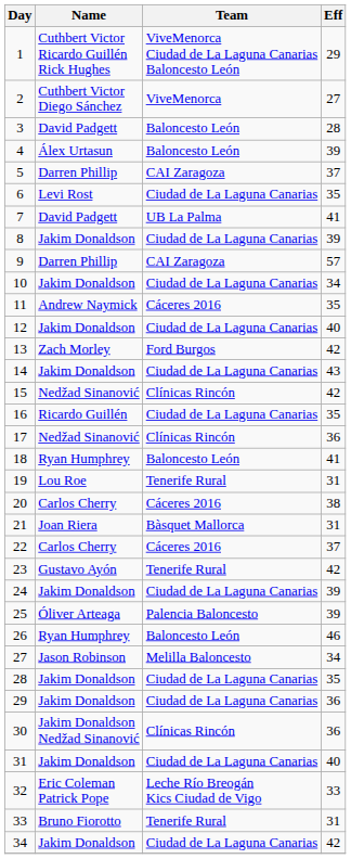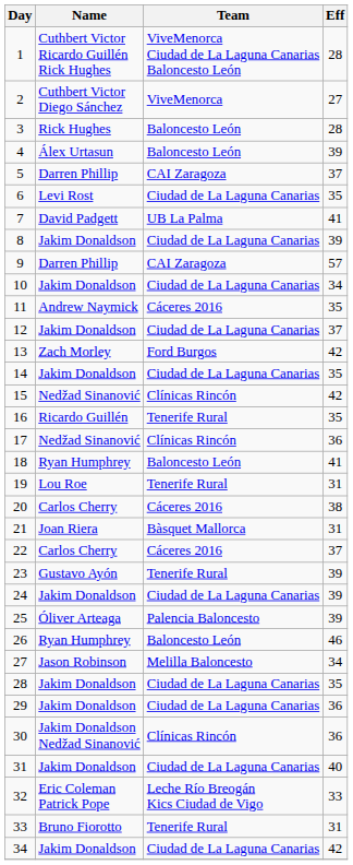 <table class="wikitable">
 <tr>
 <th>Day</th>
 <th>Name</th>
 <th>Team</th>
 <th>Eff</th>
 </tr>
 <tr>
 <td align="center">1</td>
 <td> <a href='#'>Cuthbert Victor</a><br> <a href='#'>Ricardo Guillén</a><br> <a href='#'>Rick Hughes</a></td>
 <td><a href='#'>ViveMenorca</a><br><a href='#'>Ciudad de La Laguna Canarias</a><br><a href='#'>Baloncesto León</a></td>
-<td align="center">29</td>
+<td align="center">28</td>
 </tr>
 <tr>
 <td align="center">2</td>
 <td> <a href='#'>Cuthbert Victor</a><br> <a href='#'>Diego Sánchez</a></td>
 <td><a href='#'>ViveMenorca</a></td>
 <td align="center">27</td>
 </tr>
 <tr>
 <td align="center">3</td>
-<td> <a href='#'>David Padgett</a></td>
+<td> <a href='#'>Rick Hughes</a></td>
 <td><a href='#'>Baloncesto León</a></td>
 <td align="center">28</td>
 </tr>
 <tr>
 <td align="center">4</td>
 <td> <a href='#'>Álex Urtasun</a></td>
 <td><a href='#'>Baloncesto León</a></td>
 <td align="center">39</td>
 </tr>
 <tr>
 <td align="center">5</td>
 <td> <a href='#'>Darren Phillip</a></td>
 <td><a href='#'>CAI Zaragoza</a></td>
 <td align="center">37</td>
 </tr>
 <tr>
 <td align="center">6</td>
 <td> <a href='#'>Levi Rost</a></td>
 <td><a href='#'>Ciudad de La Laguna Canarias</a></td>
 <td align="center">35</td>
 </tr>
 <tr>
 <td align="center">7</td>
 <td> <a href='#'>David Padgett</a></td>
 <td><a href='#'>UB La Palma</a></td>
 <td align="center">41</td>
 </tr>
 <tr>
 <td align="center">8</td>
 <td> <a href='#'>Jakim Donaldson</a></td>
 <td><a href='#'>Ciudad de La Laguna Canarias</a></td>
 <td align="center">39</td>
 </tr>
 <tr>
 <td align="center">9</td>
 <td> <a href='#'>Darren Phillip</a></td>
 <td><a href='#'>CAI Zaragoza</a></td>
 <td align="center">57</td>
 </tr>
 <tr>
 <td align="center">10</td>
 <td> <a href='#'>Jakim Donaldson</a></td>
 <td><a href='#'>Ciudad de La Laguna Canarias</a></td>
 <td align="center">34</td>
 </tr>
 <tr>
 <td align="center">11</td>
 <td> <a href='#'>Andrew Naymick</a></td>
 <td><a href='#'>Cáceres 2016</a></td>
 <td align="center">35</td>
 </tr>
 <tr>
 <td align="center">12</td>
 <td> <a href='#'>Jakim Donaldson</a></td>
 <td><a href='#'>Ciudad de La Laguna Canarias</a></td>
-<td align="center">40</td>
+<td align="center">37</td>
 </tr>
 <tr>
 <td align="center">13</td>
 <td> <a href='#'>Zach Morley</a></td>
 <td><a href='#'>Ford Burgos</a></td>
 <td align="center">42</td>
 </tr>
 <tr>
 <td align="center">14</td>
 <td> <a href='#'>Jakim Donaldson</a></td>
 <td><a href='#'>Ciudad de La Laguna Canarias</a></td>
-<td align="center">43</td>
+<td align="center">35</td>
 </tr>
 <tr>
 <td align="center">15</td>
 <td> <a href='#'>Nedžad Sinanović</a></td>
 <td><a href='#'>Clínicas Rincón</a></td>
 <td align="center">42</td>
 </tr>
 <tr>
 <td align="center">16</td>
 <td> <a href='#'>Ricardo Guillén</a></td>
-<td><a href='#'>Ciudad de La Laguna Canarias</a></td>
+<td><a href='#'>Tenerife Rural</a></td>
 <td align="center">35</td>
 </tr>
 <tr>
 <td align="center">17</td>
 <td> <a href='#'>Nedžad Sinanović</a></td>
 <td><a href='#'>Clínicas Rincón</a></td>
 <td align="center">36</td>
 </tr>
 <tr>
 <td align="center">18</td>
 <td> <a href='#'>Ryan Humphrey</a></td>
 <td><a href='#'>Baloncesto León</a></td>
 <td align="center">41</td>
 </tr>
 <tr>
 <td align="center">19</td>
 <td> <a href='#'>Lou Roe</a></td>
 <td><a href='#'>Tenerife Rural</a></td>
 <td align="center">31</td>
 </tr>
 <tr>
 <td align="center">20</td>
 <td> <a href='#'>Carlos Cherry</a></td>
 <td><a href='#'>Cáceres 2016</a></td>
 <td align="center">38</td>
 </tr>
 <tr>
 <td align="center">21</td>
 <td> <a href='#'>Joan Riera</a></td>
 <td><a href='#'>Bàsquet Mallorca</a></td>
 <td align="center">31</td>
 </tr>
 <tr>
 <td align="center">22</td>
 <td> <a href='#'>Carlos Cherry</a></td>
 <td><a href='#'>Cáceres 2016</a></td>
 <td align="center">37</td>
 </tr>
 <tr>
 <td align="center">23</td>
 <td> <a href='#'>Gustavo Ayón</a></td>
 <td><a href='#'>Tenerife Rural</a></td>
-<td align="center">42</td>
+<td align="center">39</td>
 </tr>
 <tr>
 <td align="center">24</td>
 <td> <a href='#'>Jakim Donaldson</a></td>
 <td><a href='#'>Ciudad de La Laguna Canarias</a></td>
 <td align="center">39</td>
 </tr>
 <tr>
 <td align="center">25</td>
 <td> <a href='#'>Óliver Arteaga</a></td>
 <td><a href='#'>Palencia Baloncesto</a></td>
 <td align="center">39</td>
 </tr>
 <tr>
 <td align="center">26</td>
 <td> <a href='#'>Ryan Humphrey</a></td>
 <td><a href='#'>Baloncesto León</a></td>
 <td align="center">46</td>
 </tr>
 <tr>
 <td align="center">27</td>
 <td> <a href='#'>Jason Robinson</a></td>
 <td><a href='#'>Melilla Baloncesto</a></td>
 <td align="center">34</td>
 </tr>
 <tr>
 <td align="center">28</td>
 <td> <a href='#'>Jakim Donaldson</a></td>
 <td><a href='#'>Ciudad de La Laguna Canarias</a></td>
 <td align="center">35</td>
 </tr>
 <tr>
 <td align="center">29</td>
 <td> <a href='#'>Jakim Donaldson</a></td>
 <td><a href='#'>Ciudad de La Laguna Canarias</a></td>
 <td align="center">36</td>
 </tr>
 <tr>
 <td align="center">30</td>
 <td> <a href='#'>Jakim Donaldson</a><br> <a href='#'>Nedžad Sinanović</a></td>
 <td><a href='#'>Clínicas Rincón</a></td>
 <td align="center">36</td>
 </tr>
 <tr>
 <td align="center">31</td>
 <td> <a href='#'>Jakim Donaldson</a></td>
 <td><a href='#'>Ciudad de La Laguna Canarias</a></td>
 <td align="center">40</td>
 </tr>
 <tr>
 <td align="center">32</td>
 <td> <a href='#'>Eric Coleman</a><br> <a href='#'>Patrick Pope</a></td>
 <td><a href='#'>Leche Río Breogán</a><br><a href='#'>Kics Ciudad de Vigo</a></td>
 <td align="center">33</td>
 </tr>
 <tr>
 <td align="center">33</td>
 <td> <a href='#'>Bruno Fiorotto</a></td>
 <td><a href='#'>Tenerife Rural</a></td>
 <td align="center">31</td>
 </tr>
 <tr>
 <td align="center">34</td>
 <td> <a href='#'>Jakim Donaldson</a></td>
 <td><a href='#'>Ciudad de La Laguna Canarias</a></td>
 <td align="center">42</td>
 </tr>
 <tr>
 </tr>
 </table>
